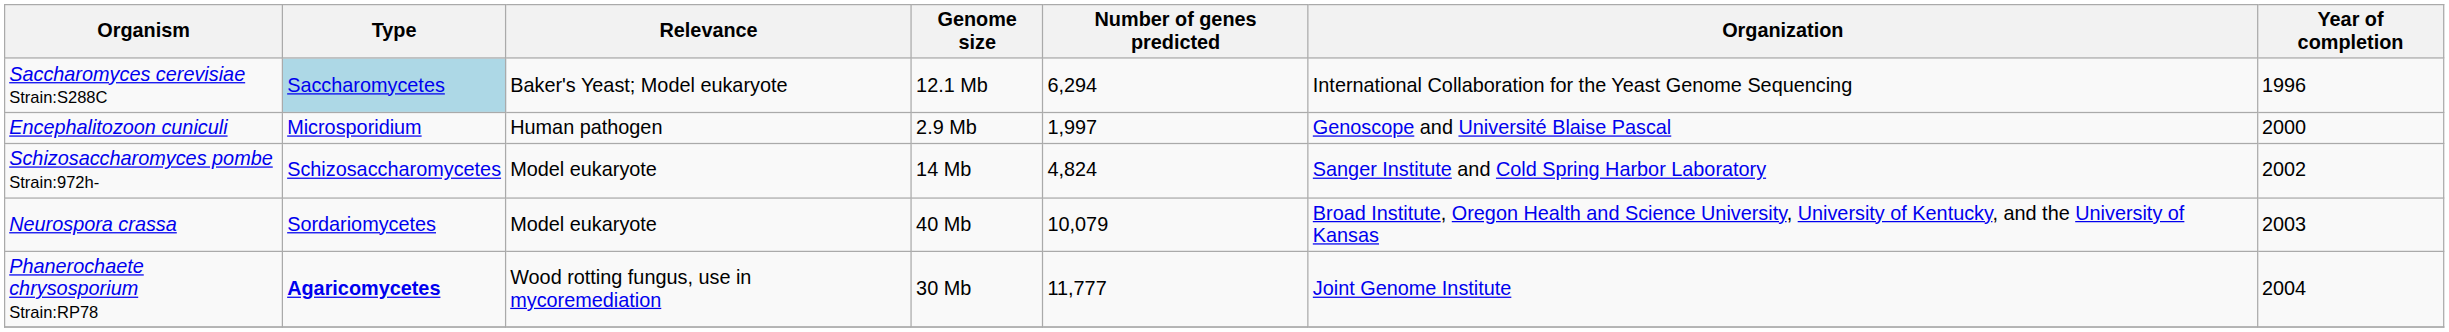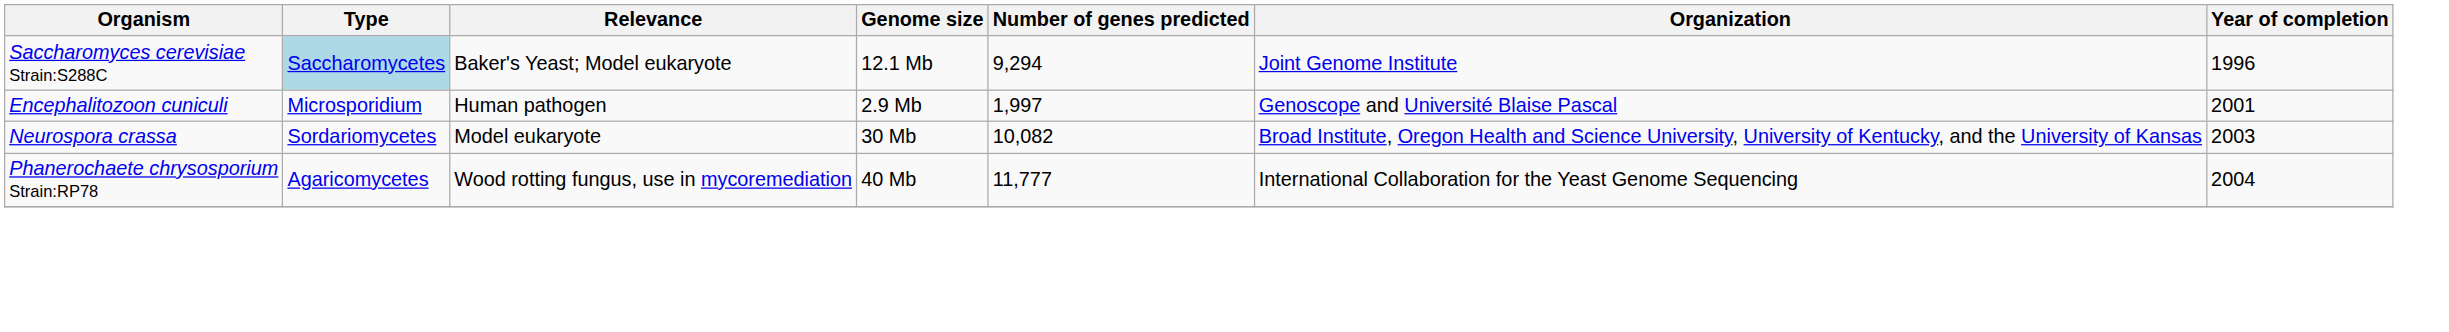 <table class="wikitable sortable" style="border:1px solid #aaa;">
 <tr>
 <th>Organism</th>
 <th>Type</th>
 <th>Relevance</th>
 <th>Genome size</th>
 <th>Number of genes predicted</th>
 <th>Organization</th>
 <th>Year of completion</th>
 </tr>
 <tr>
 <td><em><a href='#'>Saccharomyces cerevisiae</a></em><br><small>Strain:S288C</small></td>
 <td style="background: lightblue;"><a href='#'>Saccharomycetes</a></td>
 <td>Baker's Yeast; Model eukaryote</td>
 <td>12.1 Mb</td>
-<td>6,294</td>
-<td>International Collaboration for the Yeast Genome Sequencing</td>
+<td>9,294</td>
+<td><a href='#'>Joint Genome Institute</a></td>
 <td>1996</td>
 </tr>
 <tr>
 <td><em><a href='#'>Encephalitozoon cuniculi</a></em></td>
 <td><a href='#'>Microsporidium</a></td>
 <td>Human pathogen</td>
 <td>2.9 Mb</td>
 <td>1,997</td>
 <td><a href='#'>Genoscope</a> and <a href='#'>Université Blaise Pascal</a></td>
-<td>2000</td>
-</tr>
-<tr>
-<td><em><a href='#'>Schizosaccharomyces pombe</a></em><br><small>Strain:972h-</small></td>
-<td><a href='#'>Schizosaccharomycetes</a></td>
-<td>Model eukaryote</td>
-<td>14 Mb</td>
-<td>4,824</td>
-<td><a href='#'>Sanger Institute</a> and <a href='#'>Cold Spring Harbor Laboratory</a></td>
-<td>2002</td>
+<td>2001</td>
 </tr>
 <tr>
 <td><em><a href='#'>Neurospora crassa</a></em></td>
 <td><a href='#'>Sordariomycetes</a></td>
 <td>Model eukaryote</td>
-<td>40 Mb</td>
-<td>10,079</td>
+<td>30 Mb</td>
+<td>10,082</td>
 <td><a href='#'>Broad Institute</a>, <a href='#'>Oregon Health and Science University</a>, <a href='#'>University of Kentucky</a>, and the <a href='#'>University of Kansas</a></td>
 <td>2003</td>
 </tr>
 <tr>
 <td><em><a href='#'>Phanerochaete chrysosporium</a></em><br><small>Strain:RP78 </small></td>
-<td><strong><a href='#'>Agaricomycetes</a></strong></td>
+<td><a href='#'>Agaricomycetes</a></td>
 <td>Wood rotting fungus, use in <a href='#'>mycoremediation</a></td>
-<td>30 Mb</td>
+<td>40 Mb</td>
 <td>11,777</td>
-<td><a href='#'>Joint Genome Institute</a></td>
+<td>International Collaboration for the Yeast Genome Sequencing</td>
 <td>2004</td>
 </tr>
 <tr>
 </tr>
 </table>
